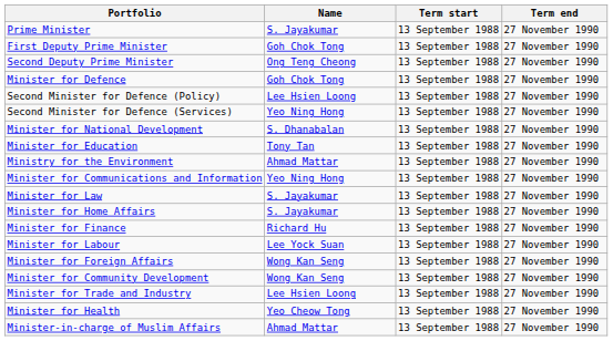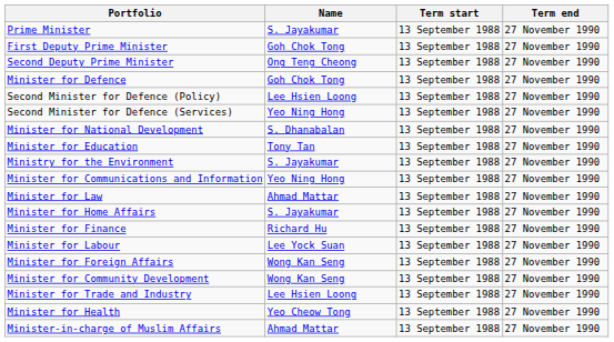 <table class="wikitable unsortable" style="font-size: 90%;">
 <tr>
 <th scope="col">Portfolio</th>
 <th scope="col" width="150px">Name</th>
 <th scope="col" width="120px">Term start</th>
 <th scope="col" width="120px">Term end</th>
 </tr>
 <tr>
 <td><a href='#'>Prime Minister</a></td>
 <td><a href='#'>S. Jayakumar</a></td>
 <td>13 September 1988</td>
 <td>27 November 1990</td>
 </tr>
 <tr>
 <td><a href='#'>First Deputy Prime Minister</a></td>
 <td><a href='#'>Goh Chok Tong</a></td>
 <td>13 September 1988</td>
 <td>27 November 1990</td>
 </tr>
 <tr>
 <td><a href='#'>Second Deputy Prime Minister</a></td>
 <td><a href='#'>Ong Teng Cheong</a></td>
 <td>13 September 1988</td>
 <td>27 November 1990</td>
 </tr>
 <tr>
 <td><a href='#'>Minister for Defence</a></td>
 <td><a href='#'>Goh Chok Tong</a></td>
 <td>13 September 1988</td>
 <td>27 November 1990</td>
 </tr>
 <tr>
 <td>Second Minister for Defence (Policy)</td>
 <td><a href='#'>Lee Hsien Loong</a></td>
 <td>13 September 1988</td>
 <td>27 November 1990</td>
 </tr>
 <tr>
 <td>Second Minister for Defence (Services)</td>
 <td><a href='#'>Yeo Ning Hong</a></td>
 <td>13 September 1988</td>
 <td>27 November 1990</td>
 </tr>
 <tr>
 <td><a href='#'>Minister for National Development</a></td>
 <td><a href='#'>S. Dhanabalan</a></td>
 <td>13 September 1988</td>
 <td>27 November 1990</td>
 </tr>
 <tr>
 <td><a href='#'>Minister for Education</a></td>
 <td><a href='#'>Tony Tan</a></td>
 <td>13 September 1988</td>
 <td>27 November 1990</td>
 </tr>
 <tr>
 <td><a href='#'>Ministry for the Environment</a></td>
-<td><a href='#'>Ahmad Mattar</a></td>
+<td><a href='#'>S. Jayakumar</a></td>
 <td>13 September 1988</td>
 <td>27 November 1990</td>
 </tr>
 <tr>
 <td><a href='#'>Minister for Communications and Information</a></td>
 <td><a href='#'>Yeo Ning Hong</a></td>
 <td>13 September 1988</td>
 <td>27 November 1990</td>
 </tr>
 <tr>
 <td><a href='#'>Minister for Law</a></td>
-<td><a href='#'>S. Jayakumar</a></td>
+<td><a href='#'>Ahmad Mattar</a></td>
 <td>13 September 1988</td>
 <td>27 November 1990</td>
 </tr>
 <tr>
 <td><a href='#'>Minister for Home Affairs</a></td>
 <td><a href='#'>S. Jayakumar</a></td>
 <td>13 September 1988</td>
 <td>27 November 1990</td>
 </tr>
 <tr>
 <td><a href='#'>Minister for Finance</a></td>
 <td><a href='#'>Richard Hu</a></td>
 <td>13 September 1988</td>
 <td>27 November 1990</td>
 </tr>
 <tr>
 <td><a href='#'>Minister for Labour</a></td>
 <td><a href='#'>Lee Yock Suan</a></td>
 <td>13 September 1988</td>
 <td>27 November 1990</td>
 </tr>
 <tr>
 <td><a href='#'>Minister for Foreign Affairs</a></td>
 <td><a href='#'>Wong Kan Seng</a></td>
 <td>13 September 1988</td>
 <td>27 November 1990</td>
 </tr>
 <tr>
 <td><a href='#'>Minister for Community Development</a></td>
 <td><a href='#'>Wong Kan Seng</a></td>
 <td>13 September 1988</td>
 <td>27 November 1990</td>
 </tr>
 <tr>
 <td><a href='#'>Minister for Trade and Industry</a></td>
 <td><a href='#'>Lee Hsien Loong</a></td>
 <td>13 September 1988</td>
 <td>27 November 1990</td>
 </tr>
 <tr>
 <td><a href='#'>Minister for Health</a></td>
 <td><a href='#'>Yeo Cheow Tong</a></td>
 <td>13 September 1988</td>
 <td>27 November 1990</td>
 </tr>
 <tr>
 <td><a href='#'>Minister-in-charge of Muslim Affairs</a></td>
 <td><a href='#'>Ahmad Mattar</a></td>
 <td>13 September 1988</td>
 <td>27 November 1990</td>
 </tr>
 </table>
